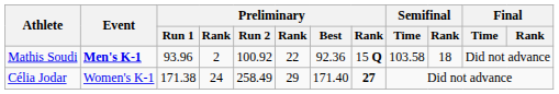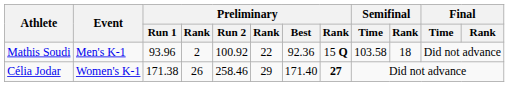 <table class="wikitable" style="font-size:90%">
 <tr>
 <th rowspan=2>Athlete</th>
 <th rowspan=2>Event</th>
 <th colspan=6>Preliminary</th>
 <th colspan=2>Semifinal</th>
 <th colspan=2>Final</th>
 </tr>
 <tr style="font-size:95%">
 <th>Run 1</th>
 <th>Rank</th>
 <th>Run 2</th>
 <th>Rank</th>
 <th>Best</th>
 <th>Rank</th>
 <th>Time</th>
 <th>Rank</th>
 <th>Time</th>
 <th>Rank</th>
 </tr>
 <tr align=center>
 <td align=left><a href='#'>Mathis Soudi</a></td>
-<td align=left><strong><a href='#'>Men's K-1</a></strong></td>
+<td align=left><a href='#'>Men's K-1</a></td>
 <td>93.96</td>
 <td>2</td>
 <td>100.92</td>
 <td>22</td>
 <td>92.36</td>
 <td>15 <strong>Q</strong></td>
 <td>103.58</td>
 <td>18</td>
 <td colspan=2>Did not advance</td>
 </tr>
 <tr align=center>
 <td align=left><a href='#'>Célia Jodar</a></td>
 <td align=left><a href='#'>Women's K-1</a></td>
 <td>171.38</td>
-<td>24</td>
-<td>258.49</td>
+<td>26</td>
+<td>258.46</td>
 <td>29</td>
 <td>171.40</td>
 <td><strong>27</strong></td>
 <td colspan=4>Did not advance</td>
 </tr>
 </table>
